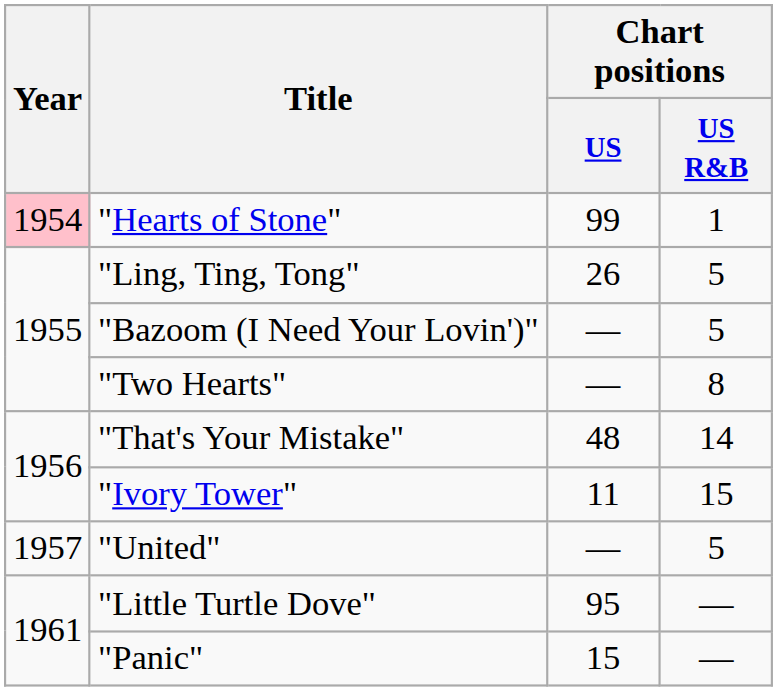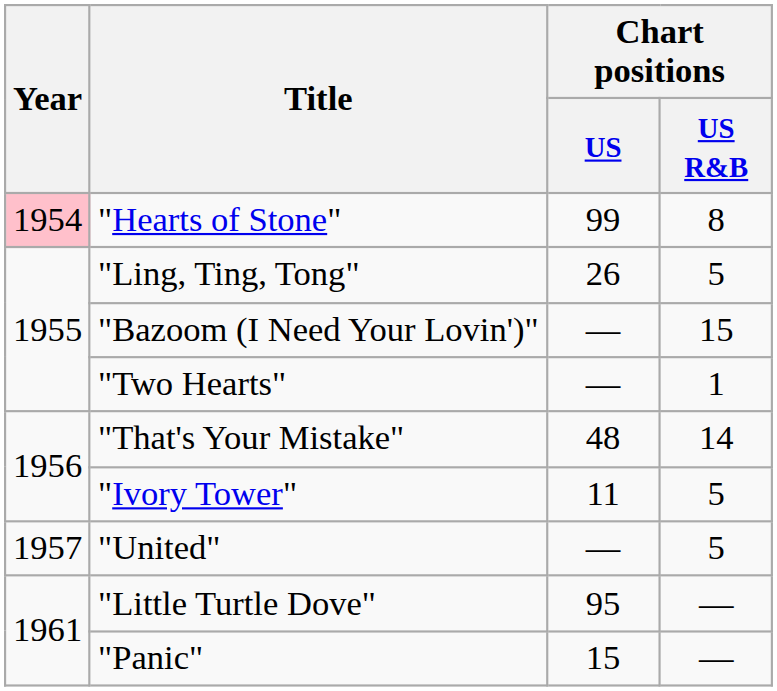 <table class="wikitable">
 <tr>
 <th rowspan="2">Year</th>
 <th rowspan="2">Title</th>
 <th colspan="2">Chart positions</th>
 </tr>
 <tr>
 <th style="width:45px;"><small><a href='#'>US</a></small></th>
 <th style="width:45px;"><small><a href='#'>US R&B</a></small></th>
 </tr>
 <tr>
 <td style="background: pink;">1954</td>
 <td>"<a href='#'>Hearts of Stone</a>"</td>
 <td style="text-align:center;">99</td>
-<td style="text-align:center;">1</td>
+<td style="text-align:center;">8</td>
 </tr>
 <tr>
 <td rowspan="3">1955</td>
 <td>"Ling, Ting, Tong"</td>
 <td style="text-align:center;">26</td>
 <td style="text-align:center;">5</td>
 </tr>
 <tr>
 <td>"Bazoom (I Need Your Lovin')"</td>
 <td style="text-align:center;">—</td>
-<td style="text-align:center;">5</td>
+<td style="text-align:center;">15</td>
 </tr>
 <tr>
 <td>"Two Hearts"</td>
 <td style="text-align:center;">—</td>
-<td style="text-align:center;">8</td>
+<td style="text-align:center;">1</td>
 </tr>
 <tr>
 <td rowspan="2">1956</td>
 <td>"That's Your Mistake"</td>
 <td style="text-align:center;">48</td>
 <td style="text-align:center;">14</td>
 </tr>
 <tr>
 <td>"<a href='#'>Ivory Tower</a>"</td>
 <td style="text-align:center;">11</td>
-<td style="text-align:center;">15</td>
+<td style="text-align:center;">5</td>
 </tr>
 <tr>
 <td>1957</td>
 <td>"United"</td>
 <td style="text-align:center;">—</td>
 <td style="text-align:center;">5</td>
 </tr>
 <tr>
 <td rowspan="2">1961</td>
 <td>"Little Turtle Dove"</td>
 <td style="text-align:center;">95</td>
 <td style="text-align:center;">—</td>
 </tr>
 <tr>
 <td>"Panic"</td>
 <td style="text-align:center;">15</td>
 <td style="text-align:center;">—</td>
 </tr>
 </table>
